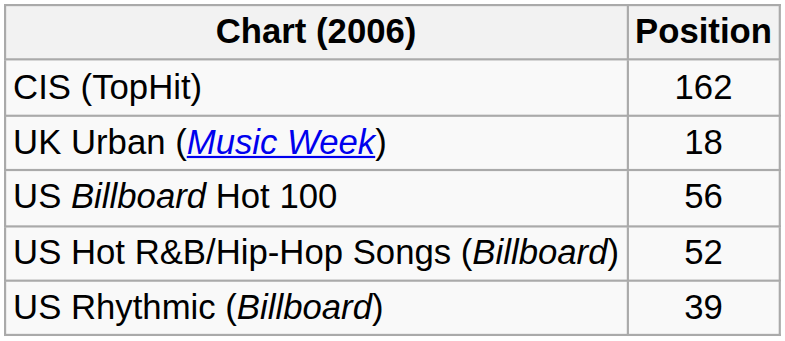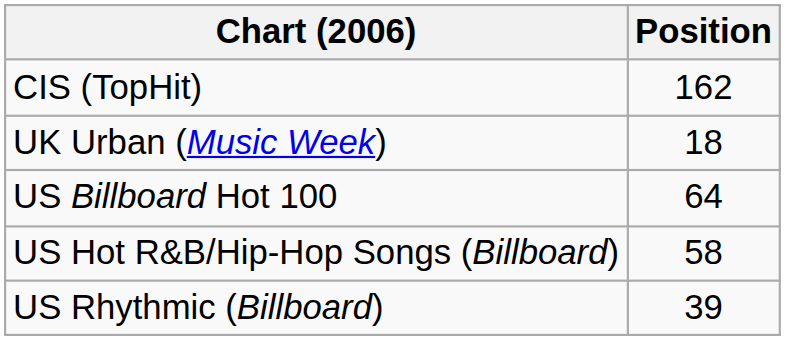 <table class="wikitable sortable">
 <tr>
 <th>Chart (2006)</th>
 <th>Position</th>
 </tr>
 <tr>
 <td>CIS (TopHit)</td>
 <td style="text-align:center">162</td>
 </tr>
 <tr>
 <td>UK Urban (<em><a href='#'>Music Week</a></em>)</td>
 <td align="center">18</td>
 </tr>
 <tr>
 <td>US <em>Billboard</em> Hot 100</td>
-<td style="text-align:center">56</td>
+<td style="text-align:center">64</td>
 </tr>
 <tr>
 <td>US Hot R&B/Hip-Hop Songs (<em>Billboard</em>)</td>
-<td style="text-align:center">52</td>
+<td style="text-align:center">58</td>
 </tr>
 <tr>
 <td>US Rhythmic (<em>Billboard</em>)</td>
 <td style="text-align:center">39</td>
 </tr>
 </table>
